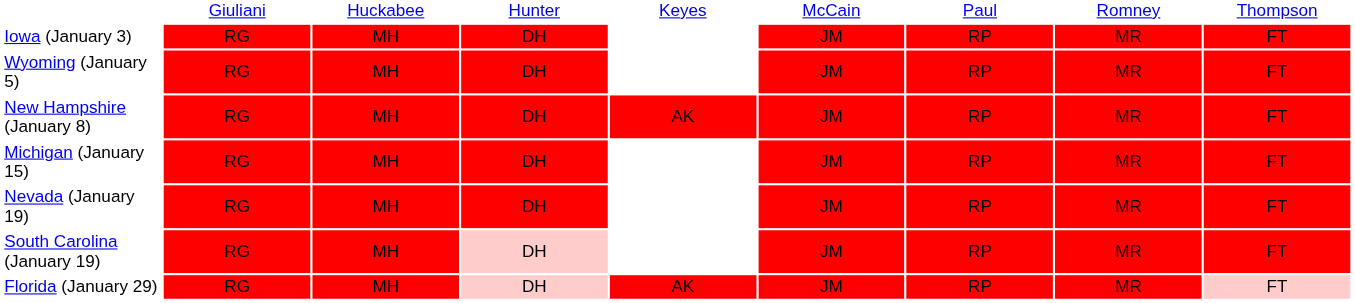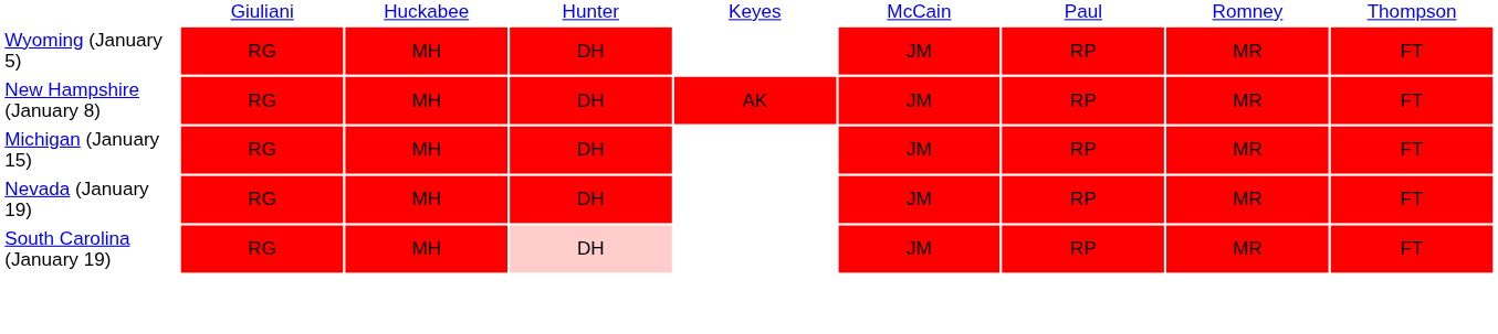 <table cellpadding=2 cellspacing=2>
 <tr>
 <td width=12%> </td>
 <td style="width:11%; text-align:center;"><a href='#'>Giuliani</a></td>
 <td style="width:11%; text-align:center;"><a href='#'>Huckabee</a></td>
 <td style="width:11%; text-align:center;"><a href='#'>Hunter</a></td>
 <td style="width:11%; text-align:center;"><a href='#'>Keyes</a></td>
 <td style="width:11%; text-align:center;"><a href='#'>McCain</a></td>
 <td style="width:11%; text-align:center;"><a href='#'>Paul</a></td>
 <td style="width:11%; text-align:center;"><a href='#'>Romney</a></td>
 <td style="width:11%; text-align:center;"><a href='#'>Thompson</a></td>
-</tr>
-<tr>
-<td><a href='#'>Iowa</a> (January 3)</td>
-<td style="background:#f00; text-align:center;">RG</td>
-<td style="background:#f00; text-align:center;">MH</td>
-<td style="background:#f00; text-align:center;">DH</td>
-<td></td>
-<td style="background:#f00; text-align:center;">JM</td>
-<td style="background:#f00; text-align:center;">RP</td>
-<td style="background:#f00; text-align:center;">MR</td>
-<td style="background:#f00; text-align:center;">FT</td>
 </tr>
 <tr>
 <td><a href='#'>Wyoming</a> (January 5)</td>
 <td style="background:#f00; text-align:center;">RG</td>
 <td style="background:#f00; text-align:center;">MH</td>
 <td style="background:#f00; text-align:center;">DH</td>
 <td></td>
 <td style="background:#f00; text-align:center;">JM</td>
 <td style="background:#f00; text-align:center;">RP</td>
 <td style="background:#f00; text-align:center;">MR</td>
 <td style="background:#f00; text-align:center;">FT</td>
 </tr>
 <tr>
 <td><a href='#'>New Hampshire</a> (January 8)</td>
 <td style="background:#f00; text-align:center;">RG</td>
 <td style="background:#f00; text-align:center;">MH</td>
 <td style="background:#f00; text-align:center;">DH</td>
 <td style="background:#f00; text-align:center;">AK</td>
 <td style="background:#f00; text-align:center;">JM</td>
 <td style="background:#f00; text-align:center;">RP</td>
 <td style="background:#f00; text-align:center;">MR</td>
 <td style="background:#f00; text-align:center;">FT</td>
 </tr>
 <tr>
 <td><a href='#'>Michigan</a> (January 15)</td>
 <td style="background:#f00; text-align:center;">RG</td>
 <td style="background:#f00; text-align:center;">MH</td>
 <td style="background:#f00; text-align:center;">DH</td>
 <td></td>
 <td style="background:#f00; text-align:center;">JM</td>
 <td style="background:#f00; text-align:center;">RP</td>
 <td style="background:#f00; text-align:center;">MR</td>
 <td style="background:#f00; text-align:center;">FT</td>
 </tr>
 <tr>
 <td><a href='#'>Nevada</a> (January 19)</td>
 <td style="background:#f00; text-align:center;">RG</td>
 <td style="background:#f00; text-align:center;">MH</td>
 <td style="background:#f00; text-align:center;">DH</td>
 <td></td>
 <td style="background:#f00; text-align:center;">JM</td>
 <td style="background:#f00; text-align:center;">RP</td>
 <td style="background:#f00; text-align:center;">MR</td>
 <td style="background:#f00; text-align:center;">FT</td>
 </tr>
 <tr>
 <td><a href='#'>South Carolina</a> (January 19)</td>
 <td style="background:#f00; text-align:center;">RG</td>
 <td style="background:#f00; text-align:center;">MH</td>
 <td style="background:#fcc; text-align:center;">DH</td>
 <td></td>
 <td style="background:#f00; text-align:center;">JM</td>
 <td style="background:#f00; text-align:center;">RP</td>
 <td style="background:#f00; text-align:center;">MR</td>
 <td style="background:#f00; text-align:center;">FT</td>
 </tr>
-<tr>
-<td><a href='#'>Florida</a> (January 29)</td>
-<td style="background:#f00; text-align:center;">RG</td>
-<td style="background:#f00; text-align:center;">MH</td>
-<td style="background:#fcc; text-align:center;">DH</td>
-<td style="background:#f00; text-align:center;">AK</td>
-<td style="background:#f00; text-align:center;">JM</td>
-<td style="background:#f00; text-align:center;">RP</td>
-<td style="background:#f00; text-align:center;">MR</td>
-<td style="background:#fcc; text-align:center;">FT</td>
-</tr>
 </table>
